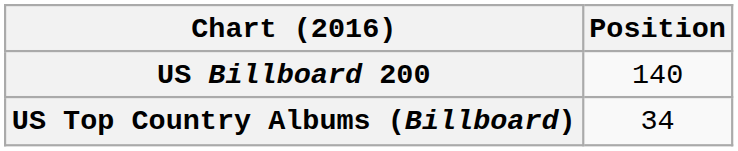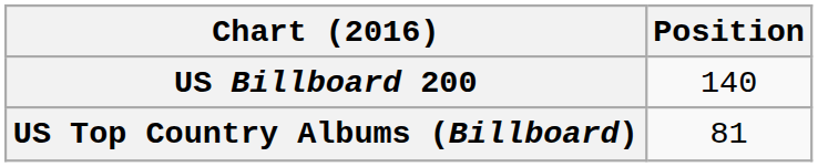 <table class="wikitable plainrowheaders" style="text-align:center">
 <tr>
 <th scope="col">Chart (2016)</th>
 <th scope="col">Position</th>
 </tr>
 <tr>
 <th scope="row">US <em>Billboard</em> 200</th>
 <td>140</td>
 </tr>
 <tr>
 <th scope="row">US Top Country Albums (<em>Billboard</em>)</th>
-<td>34</td>
+<td>81</td>
 </tr>
 </table>
